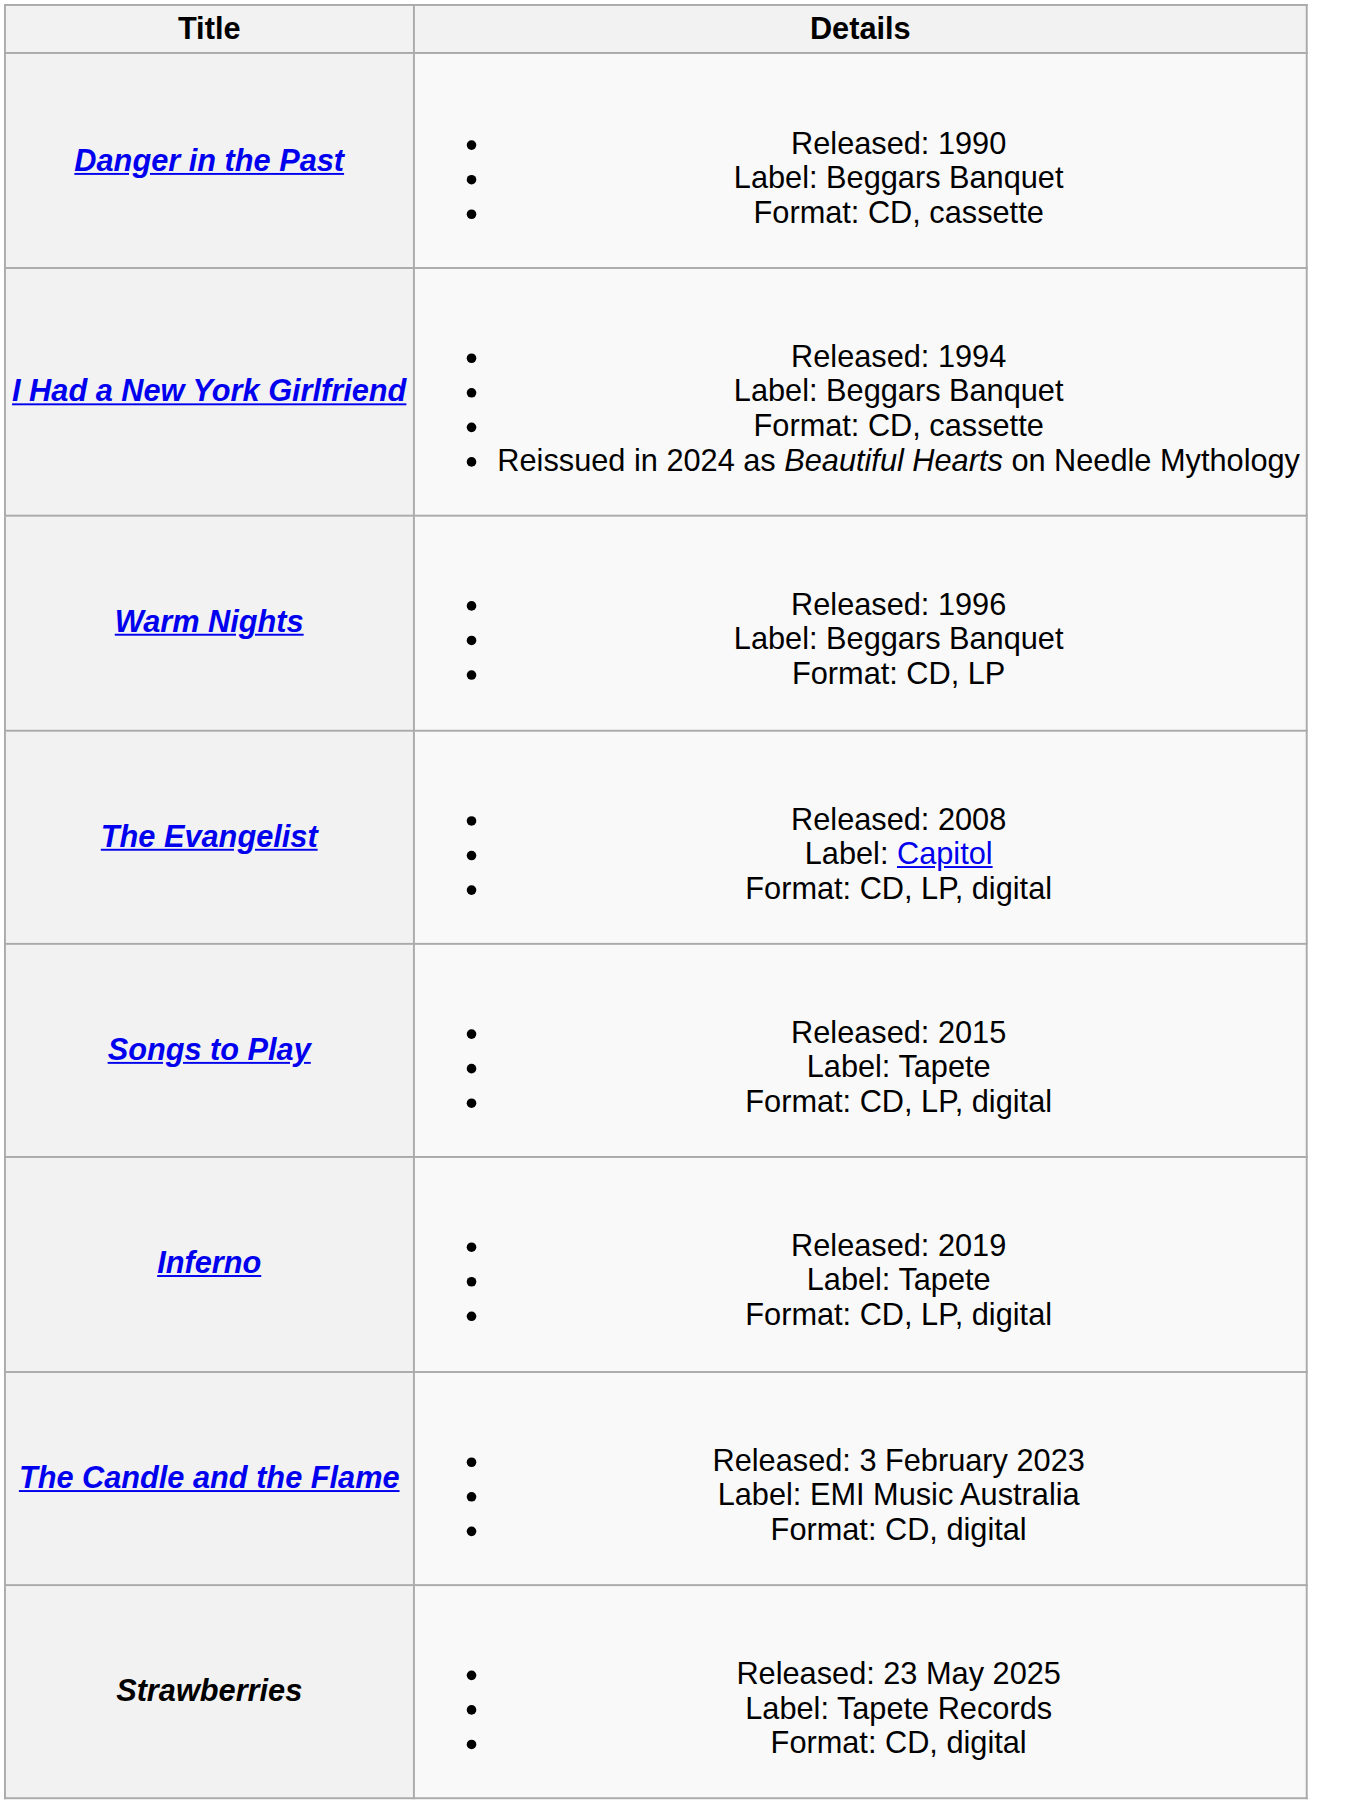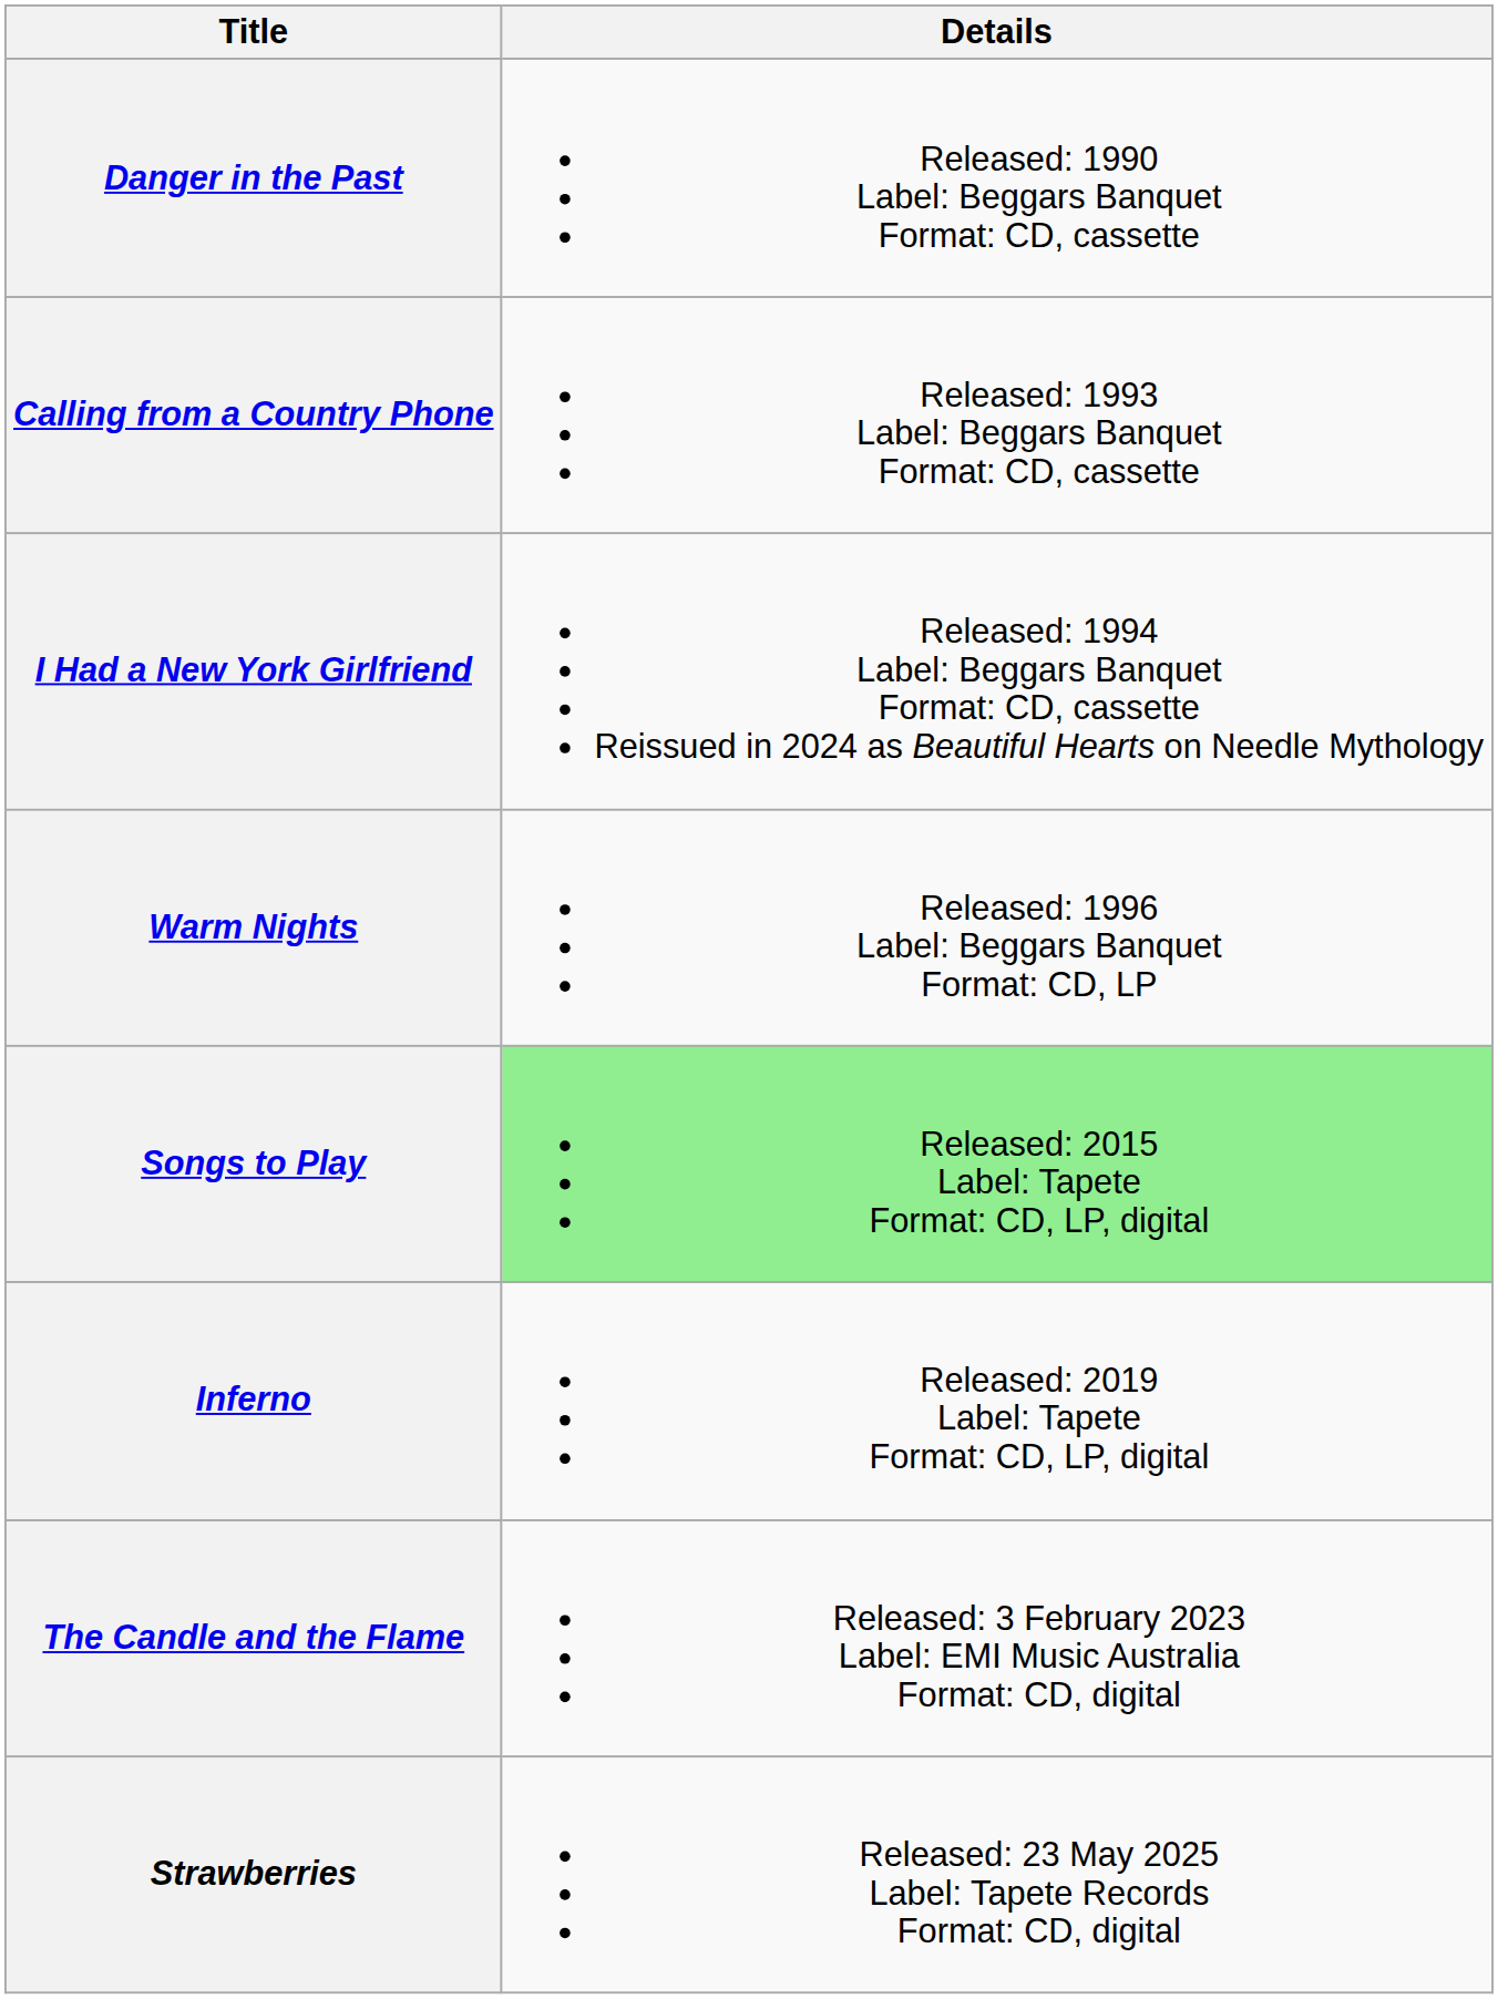 <table class="wikitable plainrowheaders" style="text-align:center;" border="1">
 <tr>
 <th scope="col" rowspan="1">Title</th>
 <th scope="col" rowspan="1">Details</th>
 </tr>
 <tr>
 <th scope="row"><em><a href='#'>Danger in the Past</a></em></th>
 <td><br><ul><li>Released: 1990</li><li>Label: Beggars Banquet</li><li>Format: CD, cassette</li></ul></td>
 </tr>
 <tr>
+<th scope="row"><em><a href='#'>Calling from a Country Phone</a></em></th>
+<td><br><ul><li>Released: 1993</li><li>Label: Beggars Banquet</li><li>Format: CD, cassette</li></ul></td>
+</tr>
+<tr>
 <th scope="row"><em><a href='#'>I Had a New York Girlfriend</a></em></th>
 <td><br><ul><li>Released: 1994</li><li>Label: Beggars Banquet</li><li>Format: CD, cassette</li><li>Reissued in 2024 as <em>Beautiful Hearts</em> on Needle Mythology</li></ul></td>
 </tr>
 <tr>
 <th scope="row"><em><a href='#'>Warm Nights</a></em></th>
 <td><br><ul><li>Released: 1996</li><li>Label: Beggars Banquet</li><li>Format: CD, LP</li></ul></td>
 </tr>
 <tr>
-<th scope="row"><em><a href='#'>The Evangelist</a></em></th>
-<td><br><ul><li>Released: 2008</li><li>Label: <a href='#'>Capitol</a></li><li>Format: CD, LP, digital</li></ul></td>
-</tr>
-<tr>
 <th scope="row"><em><a href='#'>Songs to Play</a></em></th>
-<td><br><ul><li>Released: 2015</li><li>Label: Tapete</li><li>Format: CD, LP, digital</li></ul></td>
+<td style="background: lightgreen;"><br><ul><li>Released: 2015</li><li>Label: Tapete</li><li>Format: CD, LP, digital</li></ul></td>
 </tr>
 <tr>
 <th scope="row"><em><a href='#'>Inferno</a></em></th>
 <td><br><ul><li>Released: 2019</li><li>Label: Tapete</li><li>Format: CD, LP, digital</li></ul></td>
 </tr>
 <tr>
 <th scope="row"><em><a href='#'>The Candle and the Flame</a></em></th>
 <td><br><ul><li>Released: 3 February 2023</li><li>Label: EMI Music Australia</li><li>Format: CD, digital</li></ul></td>
 </tr>
 <tr>
 <th scope="row"><em>Strawberries</em></th>
 <td><br><ul><li>Released: 23 May 2025</li><li>Label: Tapete Records</li><li>Format: CD, digital</li></ul></td>
 </tr>
 </table>
